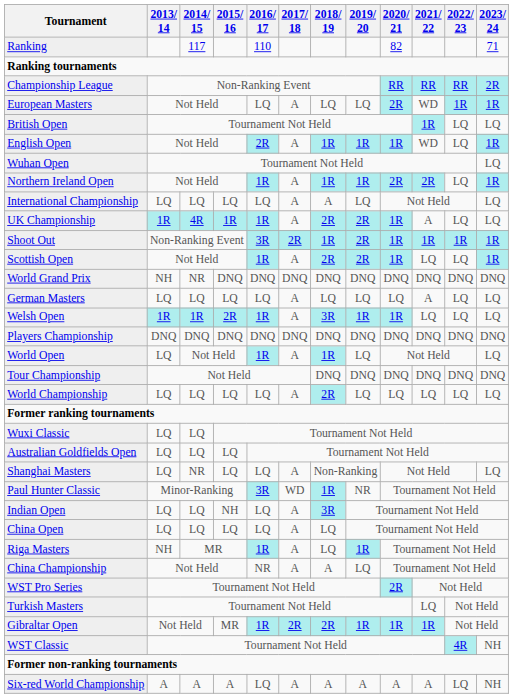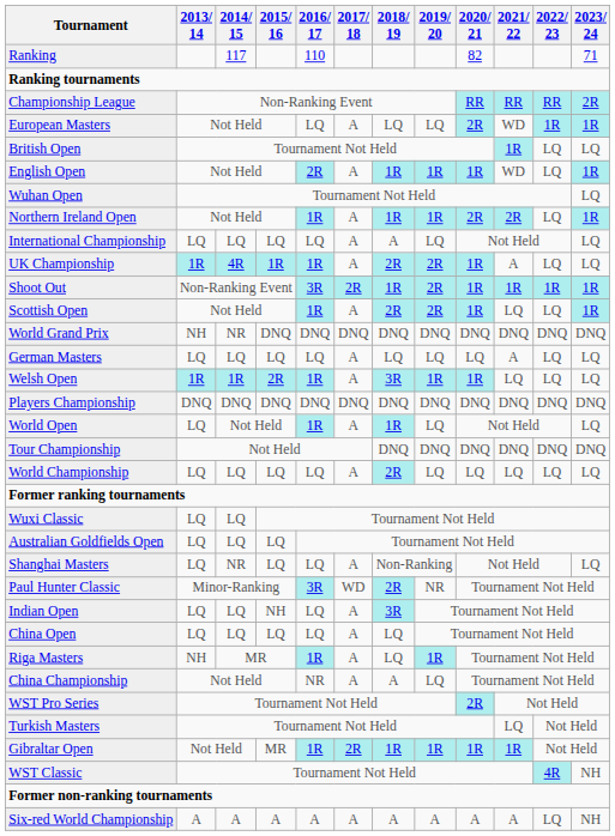 <table class="wikitable" style="font-size:85%;">
 <tr>
 <th>Tournament</th>
 <th><a href='#'>2013/<br>14</a></th>
 <th><a href='#'>2014/<br>15</a></th>
 <th><a href='#'>2015/<br>16</a></th>
 <th><a href='#'>2016/<br>17</a></th>
 <th><a href='#'>2017/<br>18</a></th>
 <th><a href='#'>2018/<br>19</a></th>
 <th><a href='#'>2019/<br>20</a></th>
 <th><a href='#'>2020/<br>21</a></th>
 <th><a href='#'>2021/<br>22</a></th>
 <th><a href='#'>2022/<br>23</a></th>
 <th><a href='#'>2023/<br>24</a></th>
 </tr>
 <tr>
 <td style="background:#EFEFEF;"><a href='#'>Ranking</a></td>
 <td align="center"></td>
 <td align="center"><a href='#'>117</a></td>
 <td align="center"></td>
 <td align="center"><a href='#'>110</a></td>
 <td align="center"></td>
 <td align="center"></td>
 <td align="center"></td>
 <td align="center"><a href='#'>82</a></td>
 <td align="center"></td>
 <td align="center"></td>
 <td align="center"><a href='#'>71</a></td>
 </tr>
 <tr>
 <td colspan="20"><strong>Ranking tournaments</strong></td>
 </tr>
 <tr>
 <td style="background:#EFEFEF;"><a href='#'>Championship League</a></td>
 <td align="center" colspan="7" style="color:#555555;">Non-Ranking Event</td>
 <td align="center" style="background:#afeeee;"><a href='#'>RR</a></td>
 <td align="center" style="background:#afeeee;"><a href='#'>RR</a></td>
 <td align="center" style="background:#afeeee;"><a href='#'>RR</a></td>
 <td align="center" style="background:#afeeee;"><a href='#'>2R</a></td>
 </tr>
 <tr>
 <td style="background:#EFEFEF;"><a href='#'>European Masters</a></td>
 <td align="center" colspan="3" style="color:#555555;">Not Held</td>
 <td align="center" style="color:#555555;">LQ</td>
 <td align="center" style="color:#555555;">A</td>
 <td align="center" style="color:#555555;">LQ</td>
 <td align="center" style="color:#555555;">LQ</td>
 <td align="center" style="background:#afeeee;"><a href='#'>2R</a></td>
 <td align="center" style="color:#555555;">WD</td>
 <td align="center" style="background:#afeeee;"><a href='#'>1R</a></td>
 <td align="center" style="background:#afeeee;"><a href='#'>1R</a></td>
 </tr>
 <tr>
 <td style="background:#EFEFEF;"><a href='#'>British Open</a></td>
 <td align="center" colspan="8" style="color:#555555;">Tournament Not Held</td>
 <td align="center" style="background:#afeeee;"><a href='#'>1R</a></td>
 <td align="center" style="color:#555555;">LQ</td>
 <td align="center" style="color:#555555;">LQ</td>
 </tr>
 <tr>
 <td style="background:#EFEFEF;"><a href='#'>English Open</a></td>
 <td align="center" colspan="3" style="color:#555555;">Not Held</td>
 <td align="center" style="background:#afeeee;"><a href='#'>2R</a></td>
 <td align="center" style="color:#555555;">A</td>
 <td align="center" style="background:#afeeee;"><a href='#'>1R</a></td>
 <td align="center" style="background:#afeeee;"><a href='#'>1R</a></td>
 <td align="center" style="background:#afeeee;"><a href='#'>1R</a></td>
 <td align="center" style="color:#555555;">WD</td>
 <td align="center" style="color:#555555;">LQ</td>
 <td align="center" style="background:#afeeee;"><a href='#'>1R</a></td>
 </tr>
 <tr>
 <td style="background:#EFEFEF;"><a href='#'>Wuhan Open</a></td>
 <td align="center" colspan="10" style="color:#555555;">Tournament Not Held</td>
 <td align="center" style="color:#555555;">LQ</td>
 </tr>
 <tr>
 <td style="background:#EFEFEF;"><a href='#'>Northern Ireland Open</a></td>
 <td align="center" colspan="3" style="color:#555555;">Not Held</td>
 <td align="center" style="background:#afeeee;"><a href='#'>1R</a></td>
 <td align="center" style="color:#555555;">A</td>
 <td align="center" style="background:#afeeee;"><a href='#'>1R</a></td>
 <td align="center" style="background:#afeeee;"><a href='#'>1R</a></td>
 <td align="center" style="background:#afeeee;"><a href='#'>2R</a></td>
 <td align="center" style="background:#afeeee;"><a href='#'>2R</a></td>
 <td align="center" style="color:#555555;">LQ</td>
 <td align="center" style="background:#afeeee;"><a href='#'>1R</a></td>
 </tr>
 <tr>
 <td style="background:#EFEFEF;"><a href='#'>International Championship</a></td>
 <td align="center" style="color:#555555;">LQ</td>
 <td align="center" style="color:#555555;">LQ</td>
 <td align="center" style="color:#555555;">LQ</td>
 <td align="center" style="color:#555555;">LQ</td>
 <td align="center" style="color:#555555;">A</td>
 <td align="center" style="color:#555555;">A</td>
 <td align="center" style="color:#555555;">LQ</td>
 <td align="center" colspan="3" style="color:#555555;">Not Held</td>
 <td align="center" style="color:#555555;">LQ</td>
 </tr>
 <tr>
 <td style="background:#EFEFEF;"><a href='#'>UK Championship</a></td>
 <td align="center" style="background:#afeeee;"><a href='#'>1R</a></td>
 <td align="center" style="background:#afeeee;"><a href='#'>4R</a></td>
 <td align="center" style="background:#afeeee;"><a href='#'>1R</a></td>
 <td align="center" style="background:#afeeee;"><a href='#'>1R</a></td>
 <td align="center" style="color:#555555;">A</td>
 <td align="center" style="background:#afeeee;"><a href='#'>2R</a></td>
 <td align="center" style="background:#afeeee;"><a href='#'>2R</a></td>
 <td align="center" style="background:#afeeee;"><a href='#'>1R</a></td>
 <td align="center" style="color:#555555;">A</td>
 <td align="center" style="color:#555555;">LQ</td>
 <td align="center" style="color:#555555;">LQ</td>
 </tr>
 <tr>
 <td style="background:#EFEFEF;"><a href='#'>Shoot Out</a></td>
 <td align="center" colspan="3" style="color:#555555;">Non-Ranking Event</td>
 <td align="center" style="background:#afeeee;"><a href='#'>3R</a></td>
 <td align="center" style="background:#afeeee;"><a href='#'>2R</a></td>
 <td align="center" style="background:#afeeee;"><a href='#'>1R</a></td>
 <td align="center" style="background:#afeeee;"><a href='#'>2R</a></td>
 <td align="center" style="background:#afeeee;"><a href='#'>1R</a></td>
 <td align="center" style="background:#afeeee;"><a href='#'>1R</a></td>
 <td align="center" style="background:#afeeee;"><a href='#'>1R</a></td>
 <td align="center" style="background:#afeeee;"><a href='#'>1R</a></td>
 </tr>
 <tr>
 <td style="background:#EFEFEF;"><a href='#'>Scottish Open</a></td>
 <td align="center" colspan="3" style="color:#555555;">Not Held</td>
 <td align="center" style="background:#afeeee;"><a href='#'>1R</a></td>
 <td align="center" style="color:#555555;">A</td>
 <td align="center" style="background:#afeeee;"><a href='#'>2R</a></td>
 <td align="center" style="background:#afeeee;"><a href='#'>2R</a></td>
 <td align="center" style="background:#afeeee;"><a href='#'>1R</a></td>
 <td align="center" style="color:#555555;">LQ</td>
 <td align="center" style="color:#555555;">LQ</td>
 <td align="center" style="background:#afeeee;"><a href='#'>1R</a></td>
 </tr>
 <tr>
 <td style="background:#EFEFEF;"><a href='#'>World Grand Prix</a></td>
 <td align="center" style="color:#555555;">NH</td>
 <td align="center" style="color:#555555;">NR</td>
 <td align="center" style="color:#555555;">DNQ</td>
 <td align="center" style="color:#555555;">DNQ</td>
 <td align="center" style="color:#555555;">DNQ</td>
 <td align="center" style="color:#555555;">DNQ</td>
 <td align="center" style="color:#555555;">DNQ</td>
 <td align="center" style="color:#555555;">DNQ</td>
 <td align="center" style="color:#555555;">DNQ</td>
 <td align="center" style="color:#555555;">DNQ</td>
 <td align="center" style="color:#555555;">DNQ</td>
 </tr>
 <tr>
 <td style="background:#EFEFEF;"><a href='#'>German Masters</a></td>
 <td align="center" style="color:#555555;">LQ</td>
 <td align="center" style="color:#555555;">LQ</td>
 <td align="center" style="color:#555555;">LQ</td>
 <td align="center" style="color:#555555;">LQ</td>
 <td align="center" style="color:#555555;">A</td>
 <td align="center" style="color:#555555;">LQ</td>
 <td align="center" style="color:#555555;">LQ</td>
 <td align="center" style="color:#555555;">LQ</td>
 <td align="center" style="color:#555555;">A</td>
 <td align="center" style="color:#555555;">LQ</td>
 <td align="center" style="color:#555555;">LQ</td>
 </tr>
 <tr>
 <td style="background:#EFEFEF;"><a href='#'>Welsh Open</a></td>
 <td align="center" style="background:#afeeee;"><a href='#'>1R</a></td>
 <td align="center" style="background:#afeeee;"><a href='#'>1R</a></td>
 <td align="center" style="background:#afeeee;"><a href='#'>2R</a></td>
 <td align="center" style="background:#afeeee;"><a href='#'>1R</a></td>
 <td align="center" style="color:#555555;">A</td>
 <td align="center" style="background:#afeeee;"><a href='#'>3R</a></td>
 <td align="center" style="background:#afeeee;"><a href='#'>1R</a></td>
 <td align="center" style="background:#afeeee;"><a href='#'>1R</a></td>
 <td align="center" style="color:#555555;">LQ</td>
 <td align="center" style="color:#555555;">LQ</td>
 <td align="center" style="color:#555555;">LQ</td>
 </tr>
 <tr>
 <td style="background:#EFEFEF;"><a href='#'>Players Championship</a></td>
 <td align="center" style="color:#555555;">DNQ</td>
 <td align="center" style="color:#555555;">DNQ</td>
 <td align="center" style="color:#555555;">DNQ</td>
 <td align="center" style="color:#555555;">DNQ</td>
 <td align="center" style="color:#555555;">DNQ</td>
 <td align="center" style="color:#555555;">DNQ</td>
 <td align="center" style="color:#555555;">DNQ</td>
 <td align="center" style="color:#555555;">DNQ</td>
 <td align="center" style="color:#555555;">DNQ</td>
 <td align="center" style="color:#555555;">DNQ</td>
 <td align="center" style="color:#555555;">DNQ</td>
 </tr>
 <tr>
 <td style="background:#EFEFEF;"><a href='#'>World Open</a></td>
 <td align="center" style="color:#555555;">LQ</td>
 <td align="center" colspan="2" style="color:#555555;">Not Held</td>
 <td align="center" style="background:#afeeee;"><a href='#'>1R</a></td>
 <td align="center" style="color:#555555;">A</td>
 <td align="center" style="background:#afeeee;"><a href='#'>1R</a></td>
 <td align="center" style="color:#555555;">LQ</td>
 <td align="center" colspan="3" style="color:#555555;">Not Held</td>
 <td align="center" style="color:#555555;">LQ</td>
 </tr>
 <tr>
 <td style="background:#EFEFEF;"><a href='#'>Tour Championship</a></td>
 <td align="center" colspan="5" style="color:#555555;">Not Held</td>
 <td align="center" style="color:#555555;">DNQ</td>
 <td align="center" style="color:#555555;">DNQ</td>
 <td align="center" style="color:#555555;">DNQ</td>
 <td align="center" style="color:#555555;">DNQ</td>
 <td align="center" style="color:#555555;">DNQ</td>
 <td align="center" style="color:#555555;">DNQ</td>
 </tr>
 <tr>
 <td style="background:#EFEFEF;"><a href='#'>World Championship</a></td>
 <td align="center" style="color:#555555;">LQ</td>
 <td align="center" style="color:#555555;">LQ</td>
 <td align="center" style="color:#555555;">LQ</td>
 <td align="center" style="color:#555555;">LQ</td>
 <td align="center" style="color:#555555;">A</td>
 <td align="center" style="background:#afeeee;"><a href='#'>2R</a></td>
 <td align="center" style="color:#555555;">LQ</td>
 <td align="center" style="color:#555555;">LQ</td>
 <td align="center" style="color:#555555;">LQ</td>
 <td align="center" style="color:#555555;">LQ</td>
 <td align="center" style="color:#555555;">LQ</td>
 </tr>
 <tr>
 <td colspan="20"><strong>Former ranking tournaments</strong></td>
 </tr>
 <tr>
 <td style="background:#EFEFEF;"><a href='#'>Wuxi Classic</a></td>
 <td align="center" style="color:#555555;">LQ</td>
 <td align="center" style="color:#555555;">LQ</td>
 <td align="center" colspan="20" style="color:#555555;">Tournament Not Held</td>
 </tr>
 <tr>
 <td style="background:#EFEFEF;"><a href='#'>Australian Goldfields Open</a></td>
 <td align="center" style="color:#555555;">LQ</td>
 <td align="center" style="color:#555555;">LQ</td>
 <td align="center" style="color:#555555;">LQ</td>
 <td align="center" colspan="20" style="color:#555555;">Tournament Not Held</td>
 </tr>
 <tr>
 <td style="background:#EFEFEF;"><a href='#'>Shanghai Masters</a></td>
 <td align="center" style="color:#555555;">LQ</td>
 <td align="center" style="color:#555555;">NR</td>
 <td align="center" style="color:#555555;">LQ</td>
 <td align="center" style="color:#555555;">LQ</td>
 <td align="center" style="color:#555555;">A</td>
 <td align="center" colspan="2" style="color:#555555;">Non-Ranking</td>
 <td align="center" colspan="3" style="color:#555555;">Not Held</td>
 <td align="center" style="color:#555555;">LQ</td>
 </tr>
 <tr>
 <td style="background:#EFEFEF;"><a href='#'>Paul Hunter Classic</a></td>
 <td align="center" colspan="3" style="color:#555555;">Minor-Ranking</td>
 <td align="center" style="background:#afeeee;"><a href='#'>3R</a></td>
 <td align="center" style="color:#555555;">WD</td>
-<td align="center" style="background:#afeeee;"><a href='#'>1R</a></td>
+<td align="center" style="background:#afeeee;"><a href='#'>2R</a></td>
 <td align="center" style="color:#555555;">NR</td>
 <td align="center" colspan="4" style="color:#555555;">Tournament Not Held</td>
 </tr>
 <tr>
 <td style="background:#EFEFEF;"><a href='#'>Indian Open</a></td>
 <td align="center" style="color:#555555;">LQ</td>
 <td align="center" style="color:#555555;">LQ</td>
 <td align="center" style="color:#555555;">NH</td>
 <td align="center" style="color:#555555;">LQ</td>
 <td align="center" style="color:#555555;">A</td>
 <td align="center" style="background:#afeeee;"><a href='#'>3R</a></td>
 <td align="center" colspan="5" style="color:#555555;">Tournament Not Held</td>
 </tr>
 <tr>
 <td style="background:#EFEFEF;"><a href='#'>China Open</a></td>
 <td align="center" style="color:#555555;">LQ</td>
 <td align="center" style="color:#555555;">LQ</td>
 <td align="center" style="color:#555555;">LQ</td>
 <td align="center" style="color:#555555;">LQ</td>
 <td align="center" style="color:#555555;">A</td>
 <td align="center" style="color:#555555;">LQ</td>
 <td align="center" colspan="5" style="color:#555555;">Tournament Not Held</td>
 </tr>
 <tr>
 <td style="background:#EFEFEF;"><a href='#'>Riga Masters</a></td>
 <td align="center" style="color:#555555;">NH</td>
 <td align="center" colspan="2" style="color:#555555;">MR</td>
 <td align="center" style="background:#afeeee;"><a href='#'>1R</a></td>
 <td align="center" style="color:#555555;">A</td>
 <td align="center" style="color:#555555;">LQ</td>
 <td align="center" style="background:#afeeee;"><a href='#'>1R</a></td>
 <td align="center" colspan="4" style="color:#555555;">Tournament Not Held</td>
 </tr>
 <tr>
 <td style="background:#EFEFEF;"><a href='#'>China Championship</a></td>
 <td align="center" colspan="3" style="color:#555555;">Not Held</td>
 <td align="center" style="color:#555555;">NR</td>
 <td align="center" style="color:#555555;">A</td>
 <td align="center" style="color:#555555;">A</td>
 <td align="center" style="color:#555555;">LQ</td>
 <td align="center" colspan="4" style="color:#555555;">Tournament Not Held</td>
 </tr>
 <tr>
 <td style="background:#EFEFEF;"><a href='#'>WST Pro Series</a></td>
 <td align="center" colspan="7" style="color:#555555;">Tournament Not Held</td>
 <td align="center" style="background:#afeeee;"><a href='#'>2R</a></td>
 <td align="center" colspan="3" style="color:#555555;">Not Held</td>
 </tr>
 <tr>
 <td style="background:#EFEFEF;"><a href='#'>Turkish Masters</a></td>
 <td align="center" colspan="8" style="color:#555555;">Tournament Not Held</td>
 <td align="center" style="color:#555555;">LQ</td>
 <td align="center" colspan="2" style="color:#555555;">Not Held</td>
 </tr>
 <tr>
 <td style="background:#EFEFEF;"><a href='#'>Gibraltar Open</a></td>
 <td align="center" colspan="2" style="color:#555555;">Not Held</td>
 <td align="center" style="color:#555555;">MR</td>
 <td align="center" style="background:#afeeee;"><a href='#'>1R</a></td>
 <td align="center" style="background:#afeeee;"><a href='#'>2R</a></td>
-<td align="center" style="background:#afeeee;"><a href='#'>2R</a></td>
+<td align="center" style="background:#afeeee;"><a href='#'>1R</a></td>
 <td align="center" style="background:#afeeee;"><a href='#'>1R</a></td>
 <td align="center" style="background:#afeeee;"><a href='#'>1R</a></td>
 <td align="center" style="background:#afeeee;"><a href='#'>1R</a></td>
 <td align="center" colspan="2" style="color:#555555;">Not Held</td>
 </tr>
 <tr>
 <td style="background:#EFEFEF;"><a href='#'>WST Classic</a></td>
 <td align="center" colspan="9" style="color:#555555;">Tournament Not Held</td>
 <td align="center" style="background:#afeeee;"><a href='#'>4R</a></td>
 <td align="center" style="color:#555555;">NH</td>
 </tr>
 <tr>
 <td colspan="20"><strong>Former non-ranking tournaments</strong></td>
 </tr>
 <tr>
 <td style="background:#EFEFEF;"><a href='#'>Six-red World Championship</a></td>
 <td align="center" style="color:#555555;">A</td>
 <td align="center" style="color:#555555;">A</td>
 <td align="center" style="color:#555555;">A</td>
-<td align="center" style="color:#555555;">LQ</td>
+<td align="center" style="color:#555555;">A</td>
 <td align="center" style="color:#555555;">A</td>
 <td align="center" style="color:#555555;">A</td>
 <td align="center" style="color:#555555;">A</td>
 <td align="center" style="color:#555555;">A</td>
 <td align="center" style="color:#555555;">A</td>
 <td align="center" style="color:#555555;">LQ</td>
 <td align="center" style="color:#555555;">NH</td>
 </tr>
 </table>
